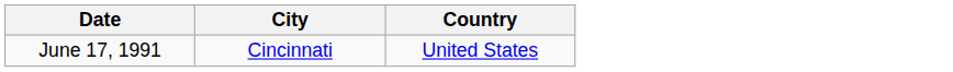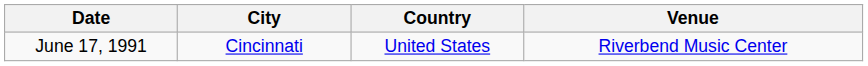 <table class="wikitable" style="text-align:center;">
 <tr>
 <th width="150">Date</th>
 <th width="150">City</th>
 <th width="150">Country</th>
+<th width="300">Venue</th>
 </tr>
 <tr>
 <td>June 17, 1991</td>
 <td><a href='#'>Cincinnati</a></td>
 <td><a href='#'>United States</a></td>
+<td><a href='#'>Riverbend Music Center</a></td>
 </tr>
 </table>
